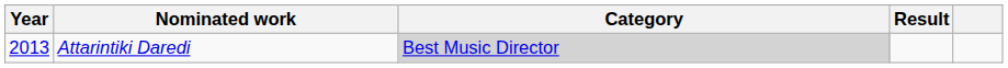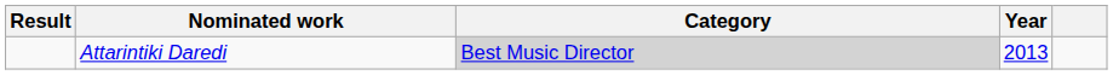 <table class="wikitable" style="width:100%;">
 <tr>
-<th scope="col" style="width:4%;">Year</th>
+<th scope="col" style="width:6%;">Result</th>
 <th scope="col" style="width:35%;">Nominated work</th>
 <th scope="col" style="width:50%;">Category</th>
-<th scope="col" style="width:6%;">Result</th>
+<th scope="col" style="width:4%;">Year</th>
 <th scope="col" style="width:5%;"></th>
 </tr>
 <tr>
-<td><a href='#'>2013</a></td>
+<td></td>
 <td><em><a href='#'>Attarintiki Daredi</a></em></td>
 <td style="background: lightgrey;"><a href='#'>Best Music Director</a></td>
-<td></td>
+<td><a href='#'>2013</a></td>
 <td></td>
 </tr>
 </table>
